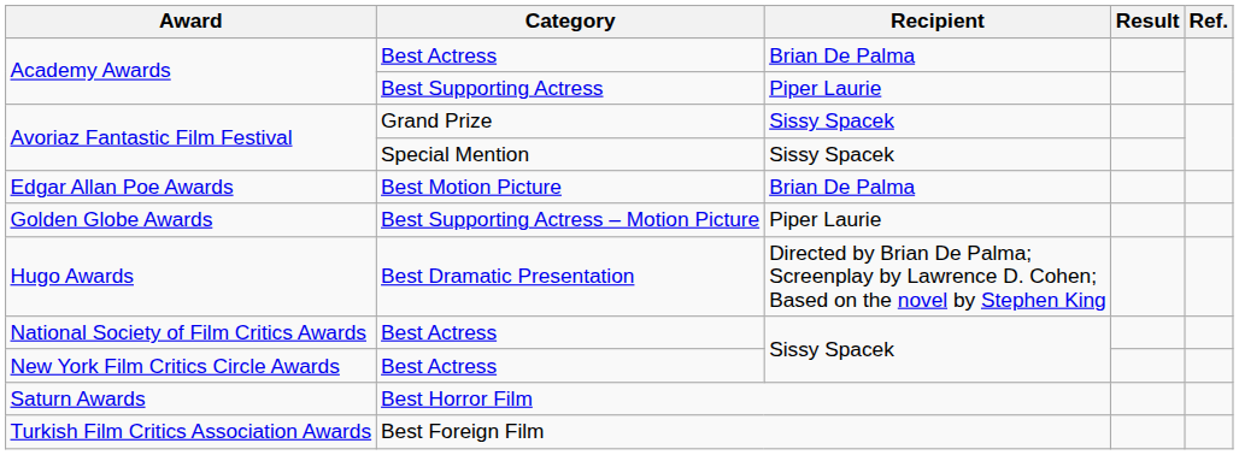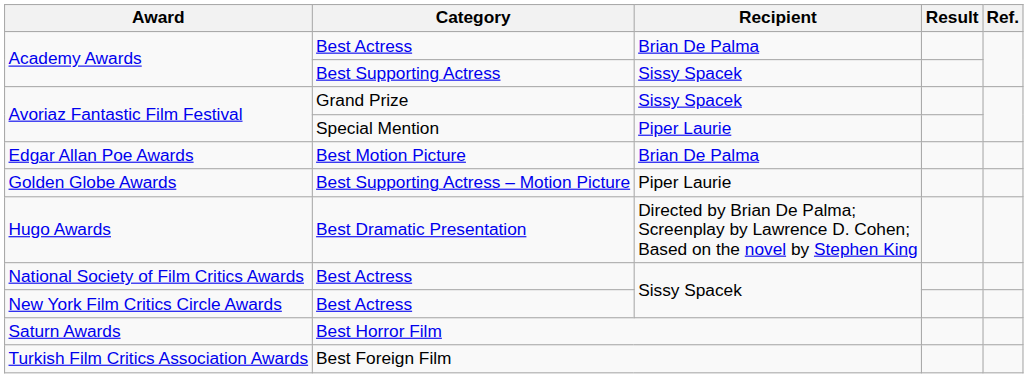 <table class="wikitable sortable plainrowheaders">
 <tr>
 <th scope="col">Award</th>
 <th scope="col">Category</th>
 <th scope="col">Recipient</th>
 <th scope="col">Result</th>
 <th scope="col">Ref.</th>
 </tr>
 <tr>
 <td rowspan="2"><a href='#'>Academy Awards</a></td>
 <td><a href='#'>Best Actress</a></td>
 <td><a href='#'>Brian De Palma</a></td>
 <td></td>
 <td align="center" rowspan="2"></td>
 </tr>
 <tr>
 <td><a href='#'>Best Supporting Actress</a></td>
-<td><a href='#'>Piper Laurie</a></td>
+<td><a href='#'>Sissy Spacek</a></td>
 <td></td>
 </tr>
 <tr>
 <td rowspan="2"><a href='#'>Avoriaz Fantastic Film Festival</a></td>
 <td>Grand Prize</td>
 <td><a href='#'>Sissy Spacek</a></td>
 <td></td>
 <td align="center" rowspan="2"></td>
 </tr>
 <tr>
 <td>Special Mention</td>
-<td>Sissy Spacek</td>
+<td><a href='#'>Piper Laurie</a></td>
 <td></td>
 </tr>
 <tr>
 <td><a href='#'>Edgar Allan Poe Awards</a></td>
 <td><a href='#'>Best Motion Picture</a></td>
 <td><a href='#'>Brian De Palma</a></td>
 <td></td>
 <td align="center"></td>
 </tr>
 <tr>
 <td><a href='#'>Golden Globe Awards</a></td>
 <td><a href='#'>Best Supporting Actress – Motion Picture</a></td>
 <td>Piper Laurie</td>
 <td></td>
 <td align="center"></td>
 </tr>
 <tr>
 <td><a href='#'>Hugo Awards</a></td>
 <td><a href='#'>Best Dramatic Presentation</a></td>
 <td>Directed by Brian De Palma; <br> Screenplay by Lawrence D. Cohen; <br> Based on the <a href='#'>novel</a> by <a href='#'>Stephen King</a></td>
 <td></td>
 <td align="center"></td>
 </tr>
 <tr>
 <td><a href='#'>National Society of Film Critics Awards</a></td>
 <td><a href='#'>Best Actress</a></td>
 <td rowspan="2">Sissy Spacek</td>
 <td></td>
 <td align="center"></td>
 </tr>
 <tr>
 <td><a href='#'>New York Film Critics Circle Awards</a></td>
 <td><a href='#'>Best Actress</a></td>
 <td></td>
 <td align="center"></td>
 </tr>
 <tr>
 <td><a href='#'>Saturn Awards</a></td>
 <td colspan="2"><a href='#'>Best Horror Film</a></td>
 <td></td>
 <td align="center"></td>
 </tr>
 <tr>
 <td><a href='#'>Turkish Film Critics Association Awards</a></td>
 <td colspan="2">Best Foreign Film</td>
 <td></td>
 <td align="center"></td>
 </tr>
 </table>
